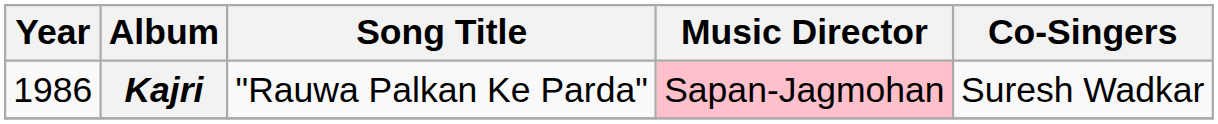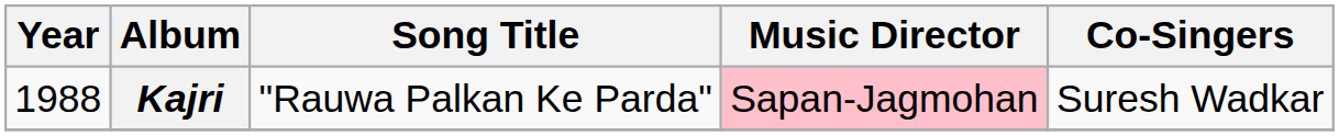 <table class="wikitable sortable">
 <tr>
 <th>Year</th>
 <th>Album</th>
 <th>Song Title</th>
 <th>Music Director</th>
 <th>Co-Singers</th>
 </tr>
 <tr>
-<td rowspan=1>1986</td>
+<td rowspan=1>1988</td>
 <th rowspan=1><em>Kajri</em></th>
 <td>"Rauwa Palkan Ke Parda"</td>
 <td rowspan=1 style="background: pink;">Sapan-Jagmohan</td>
 <td rowspan=1>Suresh Wadkar</td>
 </tr>
 <tr>
 </tr>
 </table>
